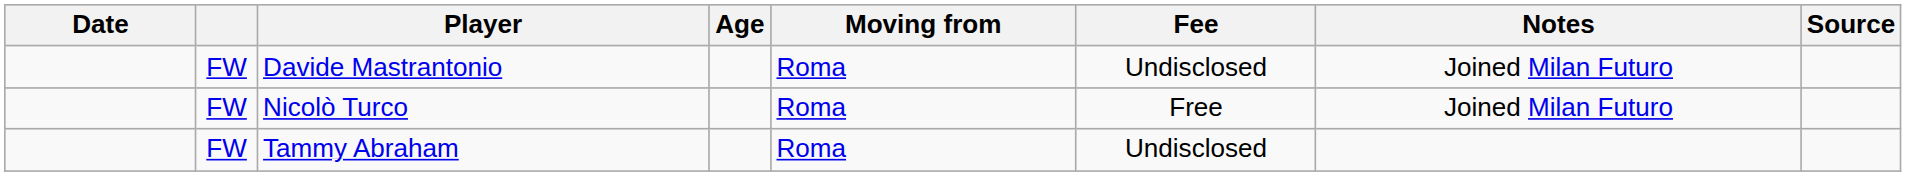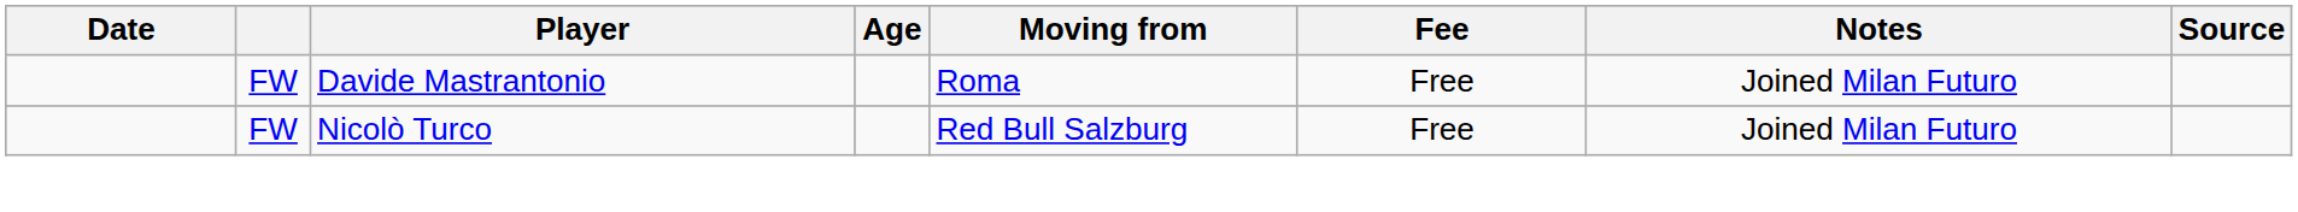 <table class="wikitable sortable">
 <tr>
 <th style="width:110px">Date</th>
 <th style="width:30px"></th>
 <th style="width:270px">Player</th>
 <th style="width:20px">Age</th>
 <th style="width:180px">Moving from</th>
 <th style="width:140px">Fee</th>
 <th style="width:290px" class="unsortable">Notes</th>
 <th style="width:35px">Source</th>
 </tr>
 <tr>
 <td></td>
 <td style="text-align:center"><a href='#'>FW</a></td>
 <td> <a href='#'>Davide Mastrantonio</a></td>
 <td style="text-align:center"></td>
 <td> <a href='#'>Roma</a></td>
-<td style="text-align:center">Undisclosed</td>
+<td style="text-align:center">Free</td>
 <td style="text-align:center">Joined <a href='#'>Milan Futuro</a></td>
 <td></td>
 </tr>
 <tr>
 <td></td>
 <td style="text-align:center"><a href='#'>FW</a></td>
 <td> <a href='#'>Nicolò Turco</a></td>
 <td style="text-align:center"></td>
-<td> <a href='#'>Roma</a></td>
+<td> <a href='#'>Red Bull Salzburg</a></td>
 <td style="text-align:center">Free</td>
 <td style="text-align:center">Joined <a href='#'>Milan Futuro</a></td>
 <td></td>
 </tr>
-<tr>
-<td></td>
-<td style="text-align:center"><a href='#'>FW</a></td>
-<td> <a href='#'>Tammy Abraham</a></td>
-<td style="text-align:center"></td>
-<td> <a href='#'>Roma</a></td>
-<td style="text-align:center">Undisclosed</td>
-<td style="text-align:center"></td>
-<td></td>
-</tr>
 </table>
